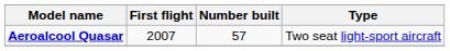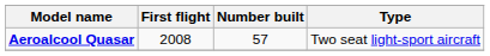 <table class="wikitable" align=center style="font-size:90%;">
 <tr>
 </tr>
 <tr style="background:#efefef;">
 <th>Model name</th>
 <th>First flight</th>
 <th>Number built</th>
 <th>Type</th>
 </tr>
 <tr>
 <td align=left><strong><a href='#'>Aeroalcool Quasar</a></strong></td>
-<td align=center>2007</td>
+<td align=center>2008</td>
 <td align=center>57</td>
 <td align=left>Two seat <a href='#'>light-sport aircraft</a></td>
 </tr>
 <tr>
 </tr>
 </table>
